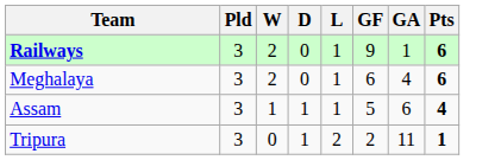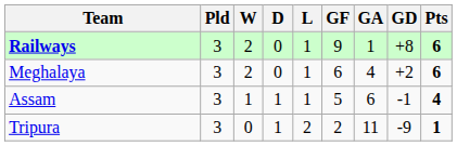 <table class="wikitable" style="text-align: center;">
 <tr>
 <th width="175">Team</th>
 <th width="20">Pld</th>
 <th width="20">W</th>
 <th width="20">D</th>
 <th width="20">L</th>
 <th width="20">GF</th>
 <th width="20">GA</th>
+<th width="20">GD</th>
 <th width="20">Pts</th>
 </tr>
 <tr bgcolor=#ccffcc>
 <td align=left><strong><a href='#'>Railways</a></strong></td>
 <td>3</td>
 <td>2</td>
 <td>0</td>
 <td>1</td>
 <td>9</td>
 <td>1</td>
+<td>+8</td>
 <td><strong>6</strong></td>
 </tr>
 <tr>
 <td align=left><a href='#'>Meghalaya</a></td>
 <td>3</td>
 <td>2</td>
 <td>0</td>
 <td>1</td>
 <td>6</td>
 <td>4</td>
+<td>+2</td>
 <td><strong>6</strong></td>
 </tr>
 <tr>
 <td align=left><a href='#'>Assam</a></td>
 <td>3</td>
 <td>1</td>
 <td>1</td>
 <td>1</td>
 <td>5</td>
 <td>6</td>
+<td>-1</td>
 <td><strong>4</strong></td>
 </tr>
 <tr>
 <td align=left><a href='#'>Tripura</a></td>
 <td>3</td>
 <td>0</td>
 <td>1</td>
 <td>2</td>
 <td>2</td>
 <td>11</td>
+<td>-9</td>
 <td><strong>1</strong></td>
 </tr>
 </table>
